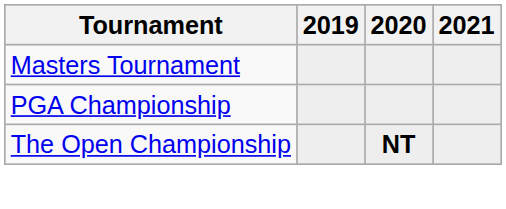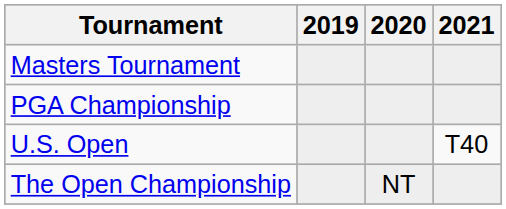 <table class="wikitable" style="font-size:95%;text-align:center;">
 <tr>
 <th>Tournament</th>
 <th>2019</th>
 <th>2020</th>
 <th>2021</th>
 </tr>
 <tr>
 <td align=left><a href='#'>Masters Tournament</a></td>
 <td style="background:#eeeeee;"></td>
 <td style="background:#eeeeee;"></td>
 <td style="background:#eeeeee;"></td>
 </tr>
 <tr>
 <td align=left><a href='#'>PGA Championship</a></td>
 <td style="background:#eeeeee;"></td>
 <td style="background:#eeeeee;"></td>
 <td style="background:#eeeeee;"></td>
 </tr>
 <tr>
+<td align=left><a href='#'>U.S. Open</a></td>
+<td style="background:#eeeeee;"></td>
+<td style="background:#eeeeee;"></td>
+<td>T40</td>
+</tr>
+<tr>
 <td align=left><a href='#'>The Open Championship</a></td>
 <td style="background:#eeeeee;"></td>
-<td style="background:#eeeeee;"><strong>NT</strong></td>
+<td style="background:#eeeeee;">NT</td>
 <td style="background:#eeeeee;"></td>
 </tr>
 </table>
